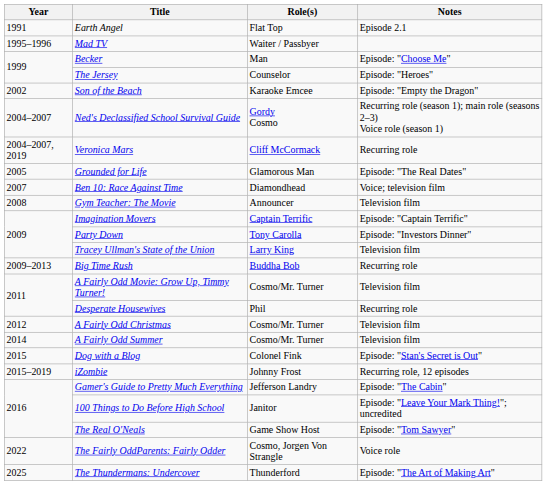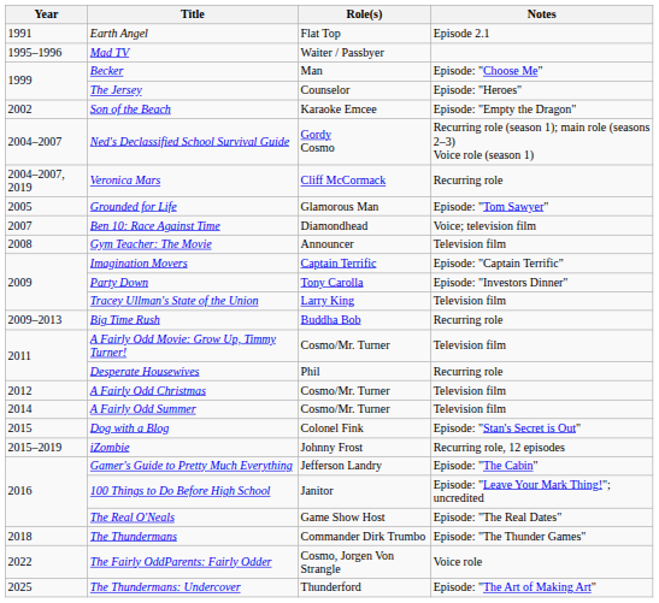 <table class="wikitable">
 <tr>
 <th>Year</th>
 <th>Title</th>
 <th>Role(s)</th>
 <th>Notes</th>
 </tr>
 <tr>
 <td>1991</td>
 <td><em>Earth Angel</em></td>
 <td>Flat Top</td>
 <td>Episode 2.1</td>
 </tr>
 <tr>
 <td>1995–1996</td>
 <td><em><a href='#'>Mad TV</a></em></td>
 <td>Waiter / Passbyer</td>
 <td></td>
 </tr>
 <tr>
 <td rowspan=2>1999</td>
 <td><em><a href='#'>Becker</a></em></td>
 <td>Man</td>
 <td>Episode: "<a href='#'>Choose Me</a>"</td>
 </tr>
 <tr>
 <td><em><a href='#'>The Jersey</a></em></td>
 <td>Counselor</td>
 <td>Episode: "Heroes"</td>
 </tr>
 <tr>
 <td>2002</td>
 <td><em><a href='#'>Son of the Beach</a></em></td>
 <td>Karaoke Emcee</td>
 <td>Episode: "Empty the Dragon"</td>
 </tr>
 <tr>
 <td>2004–2007</td>
 <td><em><a href='#'>Ned's Declassified School Survival Guide</a></em></td>
 <td><a href='#'>Gordy</a><br>Cosmo</td>
 <td>Recurring role (season 1); main role (seasons 2–3)<br>Voice role (season 1)</td>
 </tr>
 <tr>
 <td>2004–2007, 2019</td>
 <td><em><a href='#'>Veronica Mars</a></em></td>
 <td><a href='#'>Cliff McCormack</a></td>
 <td>Recurring role</td>
 </tr>
 <tr>
 <td>2005</td>
 <td><em><a href='#'>Grounded for Life</a></em></td>
 <td>Glamorous Man</td>
-<td>Episode: "The Real Dates"</td>
+<td>Episode: "<a href='#'>Tom Sawyer</a>"</td>
 </tr>
 <tr>
 <td>2007</td>
 <td><em><a href='#'>Ben 10: Race Against Time</a></em></td>
 <td>Diamondhead</td>
 <td>Voice; television film</td>
 </tr>
 <tr>
 <td>2008</td>
 <td><em><a href='#'>Gym Teacher: The Movie</a></em></td>
 <td>Announcer</td>
 <td>Television film</td>
 </tr>
 <tr>
 <td rowspan=3>2009</td>
 <td><em><a href='#'>Imagination Movers</a></em></td>
 <td><a href='#'>Captain Terrific</a></td>
 <td>Episode: "Captain Terrific"</td>
 </tr>
 <tr>
 <td><em><a href='#'>Party Down</a></em></td>
 <td><a href='#'>Tony Carolla</a></td>
 <td>Episode: "Investors Dinner"</td>
 </tr>
 <tr>
 <td><em><a href='#'>Tracey Ullman's State of the Union</a></em></td>
 <td><a href='#'>Larry King</a></td>
 <td>Television film</td>
 </tr>
 <tr>
 <td>2009–2013</td>
 <td><em><a href='#'>Big Time Rush</a></em></td>
 <td><a href='#'>Buddha Bob</a></td>
 <td>Recurring role</td>
 </tr>
 <tr>
 <td rowspan=2>2011</td>
 <td><em><a href='#'>A Fairly Odd Movie: Grow Up, Timmy Turner!</a></em></td>
 <td>Cosmo/Mr. Turner</td>
 <td>Television film</td>
 </tr>
 <tr>
 <td><em><a href='#'>Desperate Housewives</a></em></td>
 <td>Phil</td>
 <td>Recurring role</td>
 </tr>
 <tr>
 <td>2012</td>
 <td><em><a href='#'>A Fairly Odd Christmas</a></em></td>
 <td>Cosmo/Mr. Turner</td>
 <td>Television film</td>
 </tr>
 <tr>
 <td>2014</td>
 <td><em><a href='#'>A Fairly Odd Summer</a></em></td>
 <td>Cosmo/Mr. Turner</td>
 <td>Television film</td>
 </tr>
 <tr>
 <td>2015</td>
 <td><em><a href='#'>Dog with a Blog</a></em></td>
 <td>Colonel Fink</td>
 <td>Episode: "<a href='#'>Stan's Secret is Out</a>"</td>
 </tr>
 <tr>
 <td>2015–2019</td>
 <td><em><a href='#'>iZombie</a></em></td>
 <td>Johnny Frost</td>
 <td>Recurring role, 12 episodes</td>
 </tr>
 <tr>
 <td rowspan="3">2016</td>
 <td><em><a href='#'>Gamer's Guide to Pretty Much Everything</a></em></td>
 <td>Jefferson Landry</td>
 <td>Episode: "<a href='#'>The Cabin</a>"</td>
 </tr>
 <tr>
 <td><em><a href='#'>100 Things to Do Before High School</a></em></td>
 <td>Janitor</td>
 <td>Episode: "<a href='#'>Leave Your Mark Thing!</a>"; uncredited</td>
 </tr>
 <tr>
 <td><em><a href='#'>The Real O'Neals</a></em></td>
 <td>Game Show Host</td>
-<td>Episode: "<a href='#'>Tom Sawyer</a>"</td>
+<td>Episode: "The Real Dates"</td>
+</tr>
+<tr>
+<td>2018</td>
+<td><em><a href='#'>The Thundermans</a></em></td>
+<td>Commander Dirk Trumbo</td>
+<td>Episode: "The Thunder Games"</td>
 </tr>
 <tr>
 <td>2022</td>
 <td><em><a href='#'>The Fairly OddParents: Fairly Odder</a></em></td>
 <td>Cosmo, Jorgen Von Strangle</td>
 <td>Voice role</td>
 </tr>
 <tr>
 <td>2025</td>
 <td><em><a href='#'>The Thundermans: Undercover</a></em></td>
 <td>Thunderford</td>
 <td>Episode: "<a href='#'>The Art of Making Art</a>"</td>
 </tr>
 </table>
